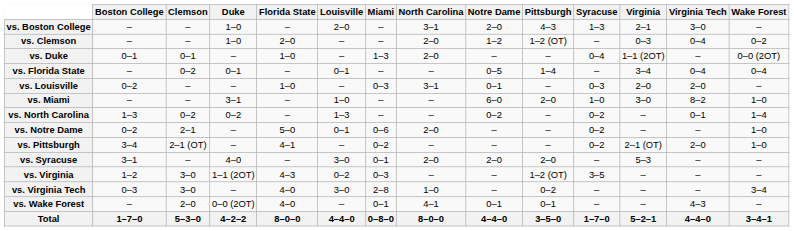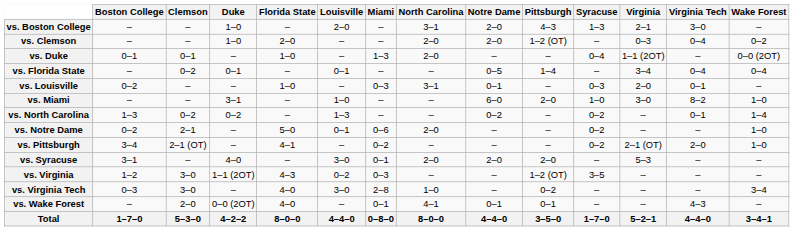 <table class="wikitable" style="white-space:nowrap;font-size:90%;">
 <tr>
 <th colspan=1 style="background:white; border-top-style:hidden; border-left-style:hidden;"   width=75> </th>
 <th style=>Boston College</th>
 <th style=>Clemson</th>
 <th style=>Duke</th>
 <th style=>Florida State</th>
 <th style=>Louisville</th>
 <th style=>Miami</th>
 <th style=>North Carolina</th>
 <th style=>Notre Dame</th>
 <th style=>Pittsburgh</th>
 <th style=>Syracuse</th>
 <th style=>Virginia</th>
 <th style=>Virginia Tech</th>
 <th style=>Wake Forest</th>
 </tr>
 <tr style="text-align:center;">
 <th>vs. Boston College</th>
 <td>–</td>
 <td>–</td>
 <td>1–0</td>
 <td>–</td>
 <td>2–0</td>
 <td>–</td>
 <td>3–1</td>
 <td>2–0</td>
 <td>4–3</td>
 <td>1–3</td>
 <td>2–1</td>
 <td>3–0</td>
 <td>–</td>
 </tr>
 <tr style="text-align:center;">
 <th>vs. Clemson</th>
 <td>–</td>
 <td>–</td>
 <td>1–0</td>
 <td>2–0</td>
 <td>–</td>
 <td>–</td>
 <td>2–0</td>
-<td>1–2</td>
+<td>2–0</td>
 <td>1–2 (OT)</td>
 <td>–</td>
 <td>0–3</td>
 <td>0–4</td>
 <td>0–2</td>
 </tr>
 <tr style="text-align:center;">
 <th>vs. Duke</th>
 <td>0–1</td>
 <td>0–1</td>
 <td>–</td>
 <td>1–0</td>
 <td>–</td>
 <td>1–3</td>
 <td>2–0</td>
 <td>–</td>
 <td>–</td>
 <td>0–4</td>
 <td>1–1 (2OT)</td>
 <td>–</td>
 <td>0–0 (2OT)</td>
 </tr>
 <tr style="text-align:center;">
 <th>vs. Florida State</th>
 <td>–</td>
 <td>0–2</td>
 <td>0–1</td>
 <td>–</td>
 <td>0–1</td>
 <td>–</td>
 <td>–</td>
 <td>0–5</td>
 <td>1–4</td>
 <td>–</td>
 <td>3–4</td>
 <td>0–4</td>
 <td>0–4</td>
 </tr>
 <tr style="text-align:center;">
 <th>vs. Louisville</th>
 <td>0–2</td>
 <td>–</td>
 <td>–</td>
 <td>1–0</td>
 <td>–</td>
 <td>0–3</td>
 <td>3–1</td>
 <td>0–1</td>
 <td>–</td>
 <td>0–3</td>
 <td>2–0</td>
-<td>2–0</td>
+<td>0–1</td>
 <td>–</td>
 </tr>
 <tr style="text-align:center;">
 <th>vs. Miami</th>
 <td>–</td>
 <td>–</td>
 <td>3–1</td>
 <td>–</td>
 <td>1–0</td>
 <td>–</td>
 <td>–</td>
 <td>6–0</td>
 <td>2–0</td>
 <td>1–0</td>
 <td>3–0</td>
 <td>8–2</td>
 <td>1–0</td>
 </tr>
 <tr style="text-align:center;">
 <th>vs. North Carolina</th>
 <td>1–3</td>
 <td>0–2</td>
 <td>0–2</td>
 <td>–</td>
 <td>1–3</td>
 <td>–</td>
 <td>–</td>
 <td>0–2</td>
 <td>–</td>
 <td>0–2</td>
 <td>–</td>
 <td>0–1</td>
 <td>1–4</td>
 </tr>
 <tr style="text-align:center;">
 <th>vs. Notre Dame</th>
 <td>0–2</td>
 <td>2–1</td>
 <td>–</td>
 <td>5–0</td>
 <td>0–1</td>
 <td>0–6</td>
 <td>2–0</td>
 <td>–</td>
 <td>–</td>
 <td>0–2</td>
 <td>–</td>
 <td>–</td>
 <td>1–0</td>
 </tr>
 <tr style="text-align:center;">
 <th>vs. Pittsburgh</th>
 <td>3–4</td>
 <td>2–1 (OT)</td>
 <td>–</td>
 <td>4–1</td>
 <td>–</td>
 <td>0–2</td>
 <td>–</td>
 <td>–</td>
 <td>–</td>
 <td>0–2</td>
 <td>2–1 (OT)</td>
 <td>2–0</td>
 <td>1–0</td>
 </tr>
 <tr style="text-align:center;">
 <th>vs. Syracuse</th>
 <td>3–1</td>
 <td>–</td>
 <td>4–0</td>
 <td>–</td>
 <td>3–0</td>
 <td>0–1</td>
 <td>2–0</td>
 <td>2–0</td>
 <td>2–0</td>
 <td>–</td>
 <td>5–3</td>
 <td>–</td>
 <td>–</td>
 </tr>
 <tr style="text-align:center;">
 <th>vs. Virginia</th>
 <td>1–2</td>
 <td>3–0</td>
 <td>1–1 (2OT)</td>
 <td>4–3</td>
 <td>0–2</td>
 <td>0–3</td>
 <td>–</td>
 <td>–</td>
 <td>1–2 (OT)</td>
 <td>3–5</td>
 <td>–</td>
 <td>–</td>
 <td>–</td>
 </tr>
 <tr style="text-align:center;">
 <th>vs. Virginia Tech</th>
 <td>0–3</td>
 <td>3–0</td>
 <td>–</td>
 <td>4–0</td>
 <td>3–0</td>
 <td>2–8</td>
 <td>1–0</td>
 <td>–</td>
 <td>0–2</td>
 <td>–</td>
 <td>–</td>
 <td>–</td>
 <td>3–4</td>
 </tr>
 <tr style="text-align:center;">
 <th>vs. Wake Forest</th>
 <td>–</td>
 <td>2–0</td>
 <td>0–0 (2OT)</td>
 <td>4–0</td>
 <td>–</td>
 <td>0–1</td>
 <td>4–1</td>
 <td>0–1</td>
 <td>0–1</td>
 <td>–</td>
 <td>–</td>
 <td>4–3</td>
 <td>–<br></td>
 </tr>
 <tr style="text-align:center;">
 <th>Total</th>
 <th>1–7–0</th>
 <th>5–3–0</th>
 <th>4–2–2</th>
 <th>8–0–0</th>
 <th>4–4–0</th>
 <th>0–8–0</th>
 <th>8–0–0</th>
 <th>4–4–0</th>
 <th>3–5–0</th>
 <th>1–7–0</th>
 <th>5–2–1</th>
 <th>4–4–0</th>
 <th>3–4–1</th>
 </tr>
 </table>
